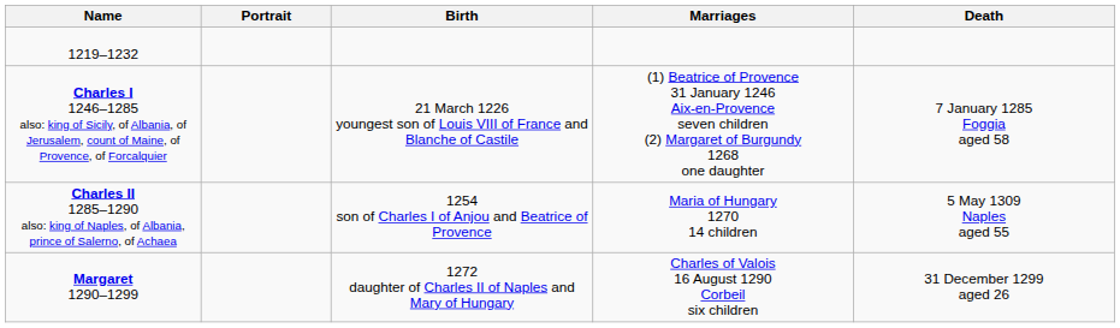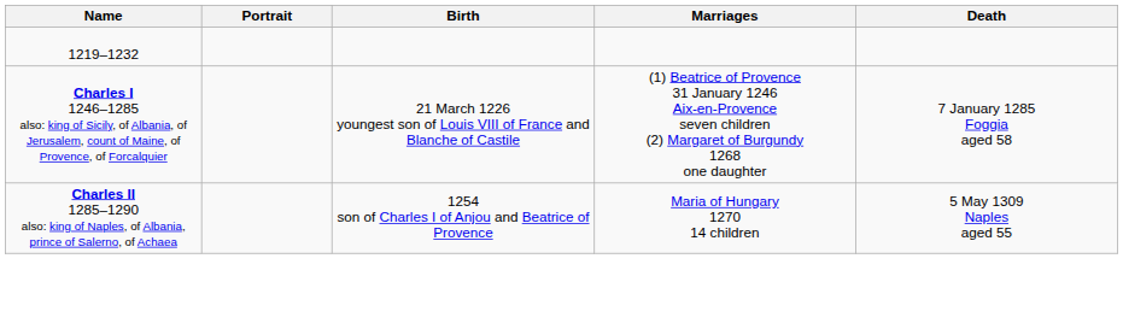 <table style="text-align:center; width:100%" class="wikitable">
 <tr>
 <th style="width:15%;">Name</th>
 <th style="width:10%;">Portrait</th>
 <th style="width:20%;">Birth</th>
 <th style="width:20%;">Marriages</th>
 <th style="width:20%;">Death</th>
 </tr>
 <tr>
 <td width=auto><strong></strong><br>1219–1232</td>
 <td></td>
 <td></td>
 <td></td>
 <td></td>
 </tr>
 <tr>
 <td width=auto><strong><a href='#'>Charles I</a></strong><br>1246–1285<br><small>also: <a href='#'>king of Sicily</a>, of <a href='#'>Albania</a>, of <a href='#'>Jerusalem</a>, <a href='#'>count of Maine</a>, of <a href='#'>Provence</a>, of <a href='#'>Forcalquier</a></small></td>
 <td></td>
 <td>21 March 1226<br>youngest son of <a href='#'>Louis VIII of France</a> and <a href='#'>Blanche of Castile</a></td>
 <td>(1) <a href='#'>Beatrice of Provence</a><br>31 January 1246<br><a href='#'>Aix-en-Provence</a><br>seven children<br>(2) <a href='#'>Margaret of Burgundy</a><br>1268<br>one daughter</td>
 <td>7 January 1285<br><a href='#'>Foggia</a><br>aged 58</td>
 </tr>
 <tr>
 <td width=auto><strong><a href='#'>Charles II</a></strong><br>1285–1290<br><small>also: <a href='#'>king of Naples</a>, of <a href='#'>Albania</a>, <a href='#'>prince of Salerno</a>, of <a href='#'>Achaea</a></small></td>
 <td></td>
 <td>1254<br>son of <a href='#'>Charles I of Anjou</a> and <a href='#'>Beatrice of Provence</a></td>
 <td><a href='#'>Maria of Hungary</a><br>1270<br>14 children</td>
 <td>5 May 1309<br><a href='#'>Naples</a><br>aged 55</td>
 </tr>
-<tr>
-<td width=auto><strong><a href='#'>Margaret</a></strong><br>1290–1299<br></td>
-<td></td>
-<td>1272<br>daughter of <a href='#'>Charles II of Naples</a> and <a href='#'>Mary of Hungary</a></td>
-<td><a href='#'>Charles of Valois</a><br>16 August 1290<br><a href='#'>Corbeil</a><br>six children</td>
-<td>31 December 1299<br>aged 26</td>
-</tr>
 </table>
